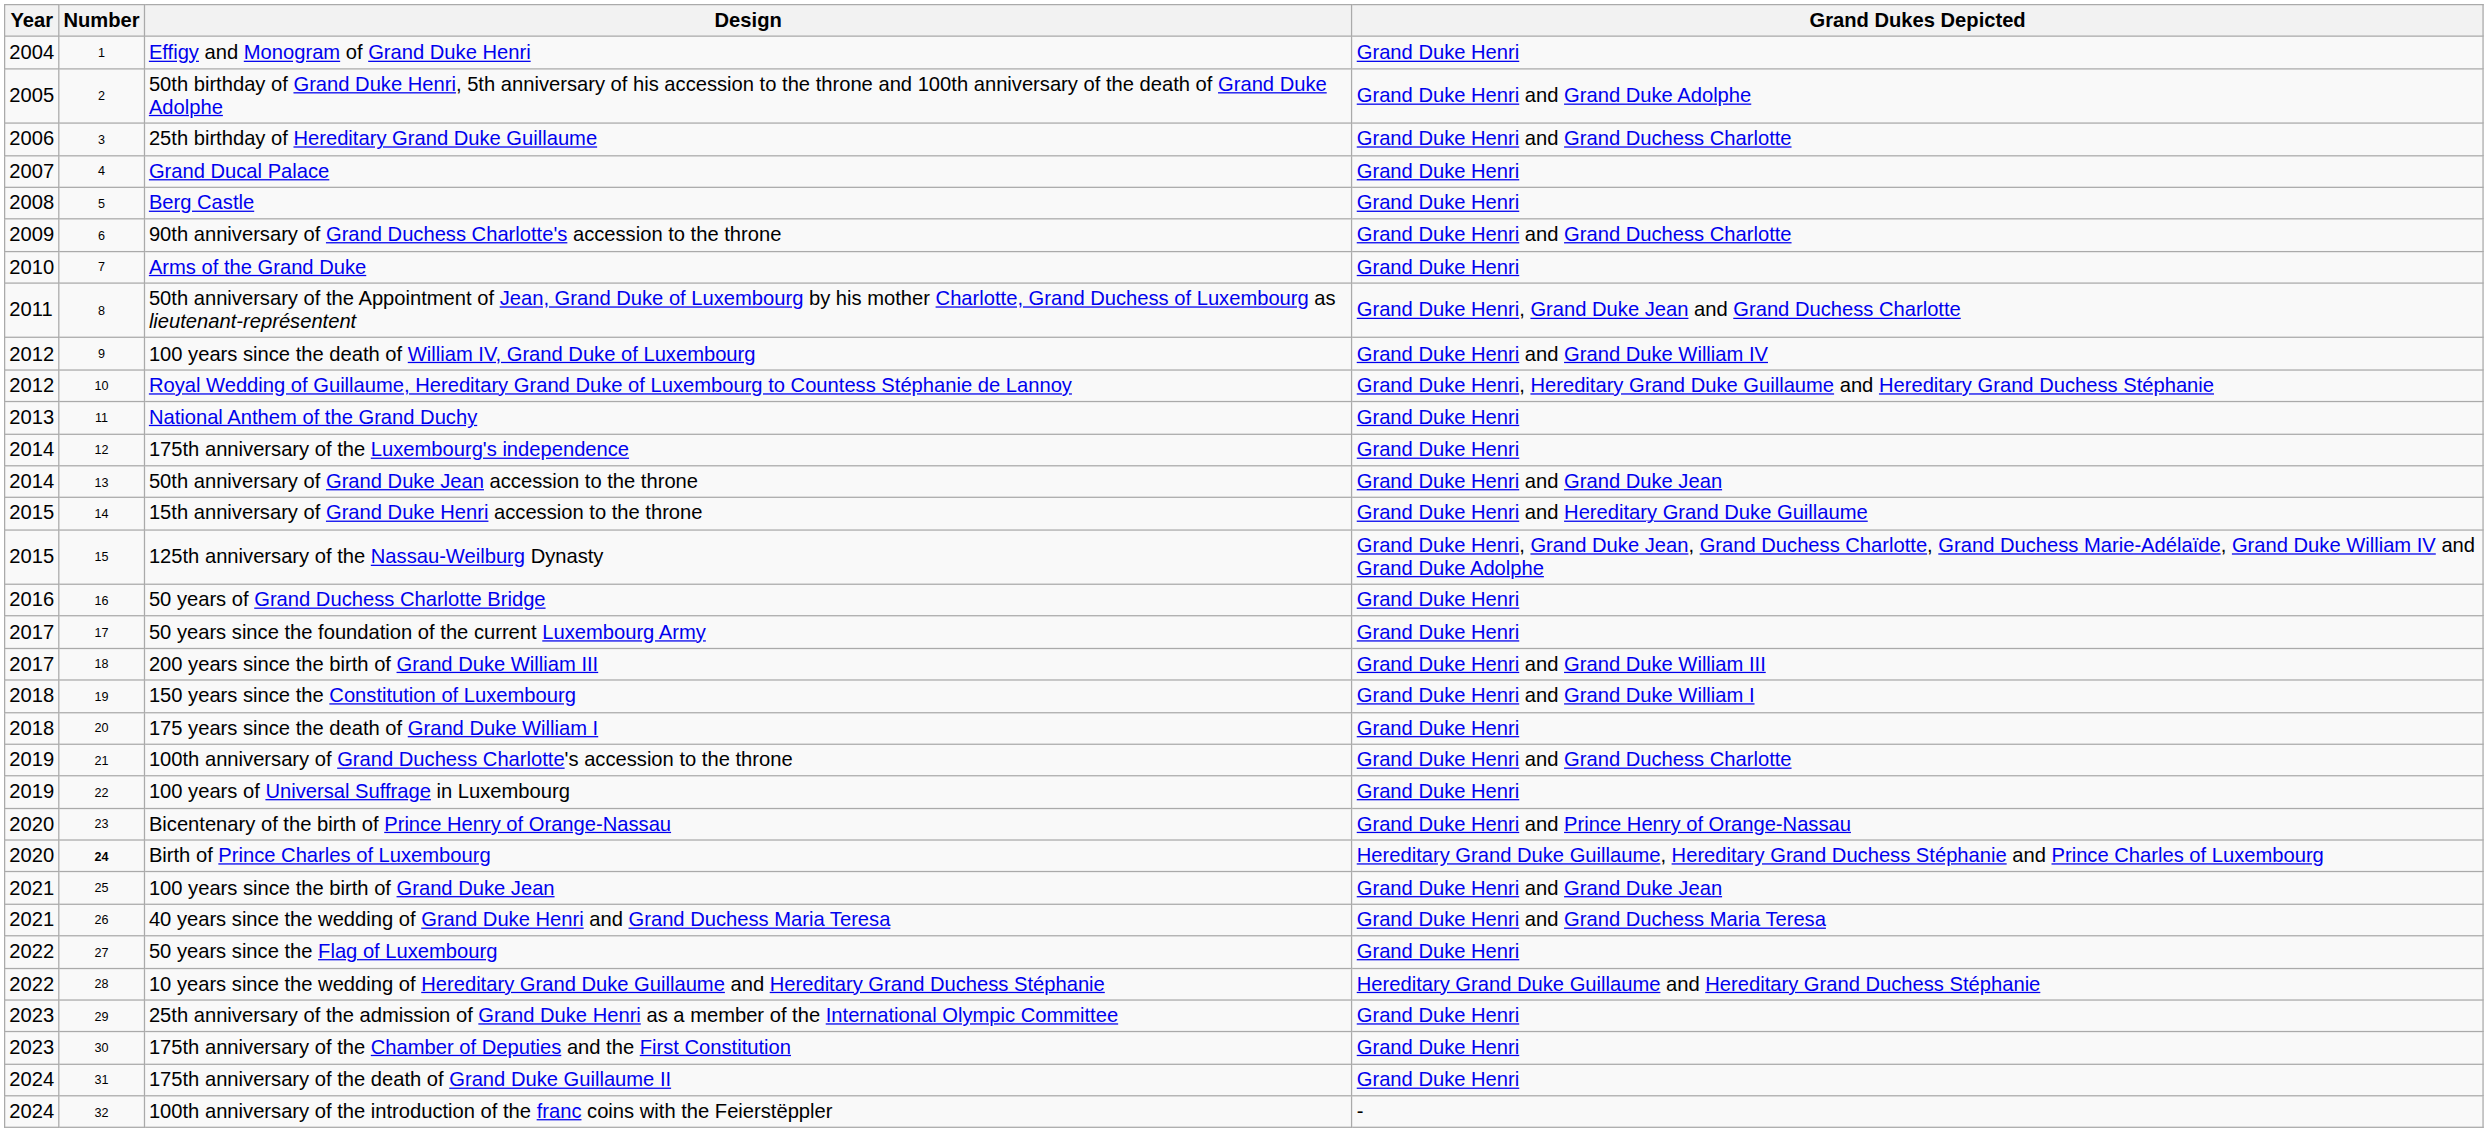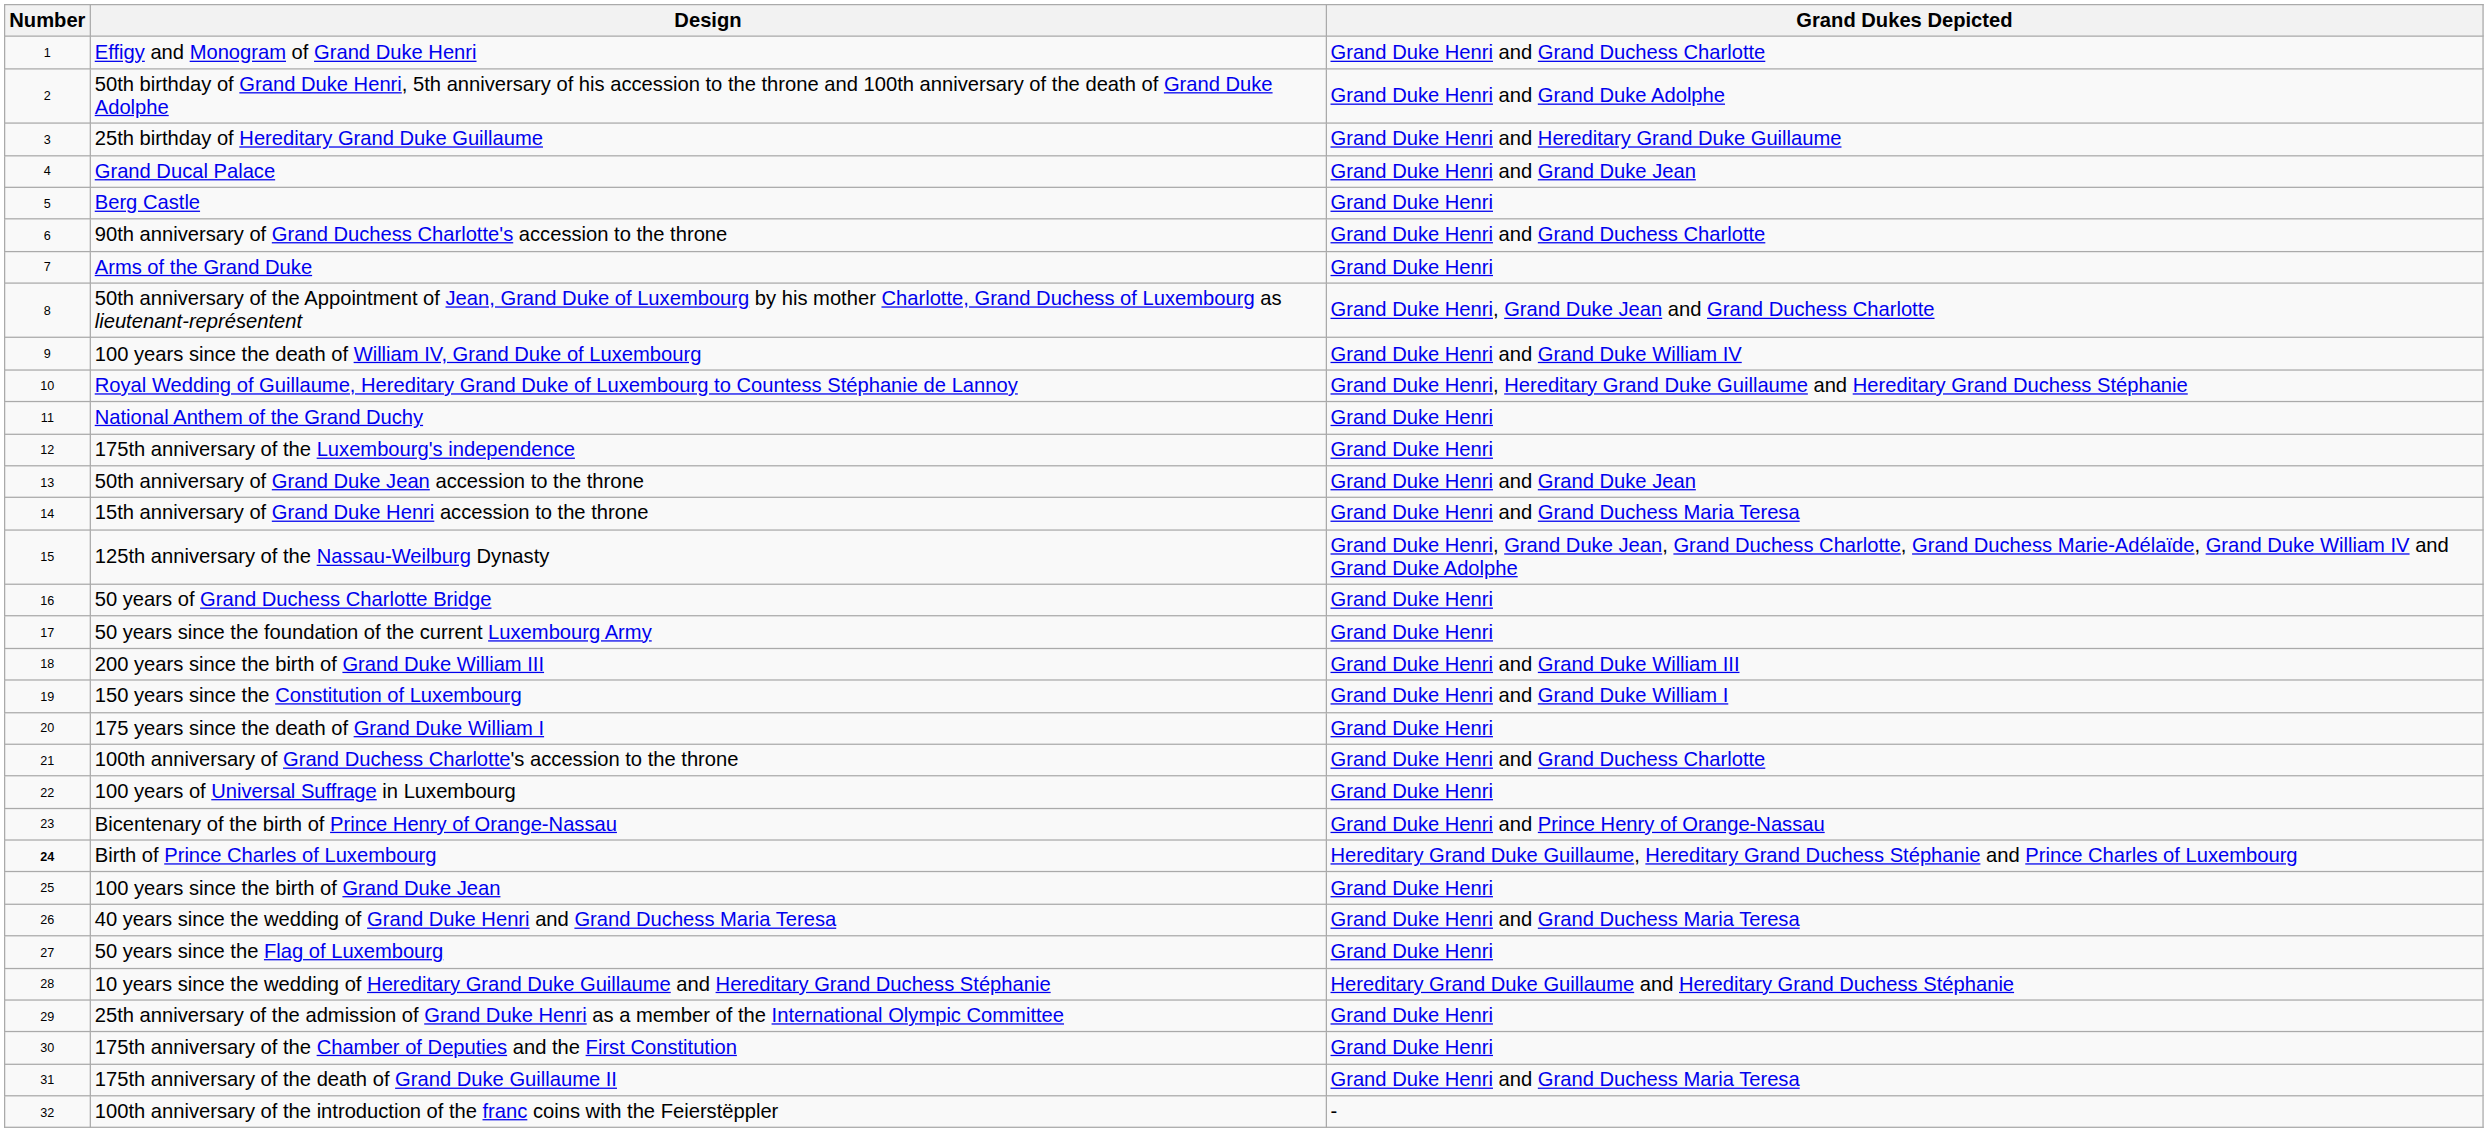 <table class="wikitable">
 <tr>
-<th>Year</th>
 <th>Number</th>
 <th>Design</th>
 <th>Grand Dukes Depicted</th>
 </tr>
 <tr>
-<td>2004</td>
 <td style="text-align:center; font-size:10px;">1</td>
 <td><a href='#'>Effigy</a> and <a href='#'>Monogram</a> of <a href='#'>Grand Duke Henri</a></td>
-<td><a href='#'>Grand Duke Henri</a></td>
+<td><a href='#'>Grand Duke Henri</a> and <a href='#'>Grand Duchess Charlotte</a></td>
 </tr>
 <tr>
-<td>2005</td>
 <td style="text-align:center; font-size:10px;">2</td>
 <td>50th birthday of <a href='#'>Grand Duke Henri</a>, 5th anniversary of his accession to the throne and 100th anniversary of the death of <a href='#'>Grand Duke Adolphe</a></td>
 <td><a href='#'>Grand Duke Henri</a> and <a href='#'>Grand Duke Adolphe</a></td>
 </tr>
 <tr>
-<td>2006</td>
 <td style="text-align:center; font-size:10px;">3</td>
 <td>25th birthday of <a href='#'>Hereditary Grand Duke Guillaume</a></td>
-<td><a href='#'>Grand Duke Henri</a> and <a href='#'>Grand Duchess Charlotte</a></td>
+<td><a href='#'>Grand Duke Henri</a> and <a href='#'>Hereditary Grand Duke Guillaume</a></td>
 </tr>
 <tr>
-<td>2007</td>
 <td style="text-align:center; font-size:10px;">4</td>
 <td><a href='#'>Grand Ducal Palace</a></td>
-<td><a href='#'>Grand Duke Henri</a></td>
+<td><a href='#'>Grand Duke Henri</a> and <a href='#'>Grand Duke Jean</a></td>
 </tr>
 <tr>
-<td>2008</td>
 <td style="text-align:center; font-size:10px;">5</td>
 <td><a href='#'>Berg Castle</a></td>
 <td><a href='#'>Grand Duke Henri</a></td>
 </tr>
 <tr>
-<td>2009</td>
 <td style="text-align:center; font-size:10px;">6</td>
 <td>90th anniversary of <a href='#'>Grand Duchess Charlotte's</a> accession to the throne</td>
 <td><a href='#'>Grand Duke Henri</a> and <a href='#'>Grand Duchess Charlotte</a></td>
 </tr>
 <tr>
-<td>2010</td>
 <td style="text-align:center; font-size:10px;">7</td>
 <td><a href='#'>Arms of the Grand Duke</a></td>
 <td><a href='#'>Grand Duke Henri</a></td>
 </tr>
 <tr>
-<td>2011</td>
 <td style="text-align:center; font-size:10px;">8</td>
 <td>50th anniversary of the Appointment of <a href='#'>Jean, Grand Duke of Luxembourg</a> by his mother <a href='#'>Charlotte, Grand Duchess of Luxembourg</a> as <em>lieutenant-représentent</em></td>
 <td><a href='#'>Grand Duke Henri</a>, <a href='#'>Grand Duke Jean</a> and <a href='#'>Grand Duchess Charlotte</a></td>
 </tr>
 <tr>
-<td>2012</td>
 <td style="text-align:center; font-size:10px;">9</td>
 <td>100 years since the death of <a href='#'>William IV, Grand Duke of Luxembourg</a></td>
 <td><a href='#'>Grand Duke Henri</a> and <a href='#'>Grand Duke William IV</a></td>
 </tr>
 <tr>
-<td>2012</td>
 <td style="text-align:center; font-size:10px;">10</td>
 <td><a href='#'>Royal Wedding of Guillaume, Hereditary Grand Duke of Luxembourg to Countess Stéphanie de Lannoy</a></td>
 <td><a href='#'>Grand Duke Henri</a>, <a href='#'>Hereditary Grand Duke Guillaume</a>  and <a href='#'>Hereditary Grand Duchess Stéphanie</a></td>
 </tr>
 <tr>
-<td>2013</td>
 <td style="text-align:center; font-size:10px;">11</td>
 <td><a href='#'>National Anthem of the Grand Duchy</a></td>
 <td><a href='#'>Grand Duke Henri</a></td>
 </tr>
 <tr>
-<td>2014</td>
 <td style="text-align:center; font-size:10px;">12</td>
 <td>175th anniversary of the <a href='#'>Luxembourg's independence</a></td>
 <td><a href='#'>Grand Duke Henri</a></td>
 </tr>
 <tr>
-<td>2014</td>
 <td style="text-align:center; font-size:10px;">13</td>
 <td>50th anniversary of <a href='#'>Grand Duke Jean</a> accession to the throne</td>
 <td><a href='#'>Grand Duke Henri</a> and <a href='#'>Grand Duke Jean</a></td>
 </tr>
 <tr>
-<td>2015</td>
 <td style="text-align:center; font-size:10px;">14</td>
 <td>15th anniversary of <a href='#'>Grand Duke Henri</a> accession to the throne</td>
-<td><a href='#'>Grand Duke Henri</a> and <a href='#'>Hereditary Grand Duke Guillaume</a></td>
+<td><a href='#'>Grand Duke Henri</a> and <a href='#'>Grand Duchess Maria Teresa</a></td>
 </tr>
 <tr>
-<td>2015</td>
 <td style="text-align:center; font-size:10px;">15</td>
 <td>125th anniversary of the <a href='#'>Nassau-Weilburg</a> Dynasty</td>
 <td><a href='#'>Grand Duke Henri</a>, <a href='#'>Grand Duke Jean</a>, <a href='#'>Grand Duchess Charlotte</a>, <a href='#'>Grand Duchess Marie-Adélaïde</a>, <a href='#'>Grand Duke William IV</a> and <a href='#'>Grand Duke Adolphe</a></td>
 </tr>
 <tr>
-<td>2016</td>
 <td style="text-align:center; font-size:10px;">16</td>
 <td>50 years of <a href='#'>Grand Duchess Charlotte Bridge</a></td>
 <td><a href='#'>Grand Duke Henri</a></td>
 </tr>
 <tr>
-<td>2017</td>
 <td style="text-align:center; font-size:10px;">17</td>
 <td>50 years since the foundation of the current <a href='#'>Luxembourg Army</a></td>
 <td><a href='#'>Grand Duke Henri</a></td>
 </tr>
 <tr>
-<td>2017</td>
 <td style="text-align:center; font-size:10px;">18</td>
 <td>200 years since the birth of <a href='#'>Grand Duke William III</a></td>
 <td><a href='#'>Grand Duke Henri</a> and <a href='#'>Grand Duke William III</a></td>
 </tr>
 <tr>
-<td>2018</td>
 <td style="text-align:center; font-size:10px;">19</td>
 <td>150 years since the <a href='#'>Constitution of Luxembourg</a></td>
 <td><a href='#'>Grand Duke Henri</a> and <a href='#'>Grand Duke William I</a></td>
 </tr>
 <tr>
-<td>2018</td>
 <td style="text-align:center; font-size:10px;">20</td>
 <td>175 years since the death of <a href='#'>Grand Duke William I</a></td>
 <td><a href='#'>Grand Duke Henri</a></td>
 </tr>
 <tr>
-<td>2019</td>
 <td style="text-align:center; font-size:10px;">21</td>
 <td>100th anniversary of <a href='#'>Grand Duchess Charlotte</a>'s accession to the throne</td>
 <td><a href='#'>Grand Duke Henri</a> and <a href='#'>Grand Duchess Charlotte</a></td>
 </tr>
 <tr>
-<td>2019</td>
 <td style="text-align:center; font-size:10px;">22</td>
 <td>100 years of <a href='#'>Universal Suffrage</a> in Luxembourg</td>
 <td><a href='#'>Grand Duke Henri</a></td>
 </tr>
 <tr>
-<td>2020</td>
 <td style="text-align:center; font-size:10px;">23</td>
 <td>Bicentenary of the birth of <a href='#'>Prince Henry of Orange-Nassau</a></td>
 <td><a href='#'>Grand Duke Henri</a> and <a href='#'>Prince Henry of Orange-Nassau</a></td>
 </tr>
 <tr>
-<td>2020</td>
 <td style="text-align:center; font-size:10px;"><strong>24</strong></td>
 <td>Birth of <a href='#'>Prince Charles of Luxembourg</a></td>
 <td><a href='#'>Hereditary Grand Duke Guillaume</a>, <a href='#'>Hereditary Grand Duchess Stéphanie</a> and <a href='#'>Prince Charles of Luxembourg</a></td>
 </tr>
 <tr>
-<td>2021</td>
 <td style="text-align:center; font-size:10px;">25</td>
 <td>100 years since the birth of <a href='#'>Grand Duke Jean</a></td>
-<td><a href='#'>Grand Duke Henri</a> and <a href='#'>Grand Duke Jean</a></td>
+<td><a href='#'>Grand Duke Henri</a></td>
 </tr>
 <tr>
-<td>2021</td>
 <td style="text-align:center; font-size:10px;">26</td>
 <td>40 years since the wedding of <a href='#'>Grand Duke Henri</a> and <a href='#'>Grand Duchess Maria Teresa</a></td>
 <td><a href='#'>Grand Duke Henri</a> and <a href='#'>Grand Duchess Maria Teresa</a></td>
 </tr>
 <tr>
-<td>2022</td>
 <td style="text-align:center; font-size:10px;">27</td>
 <td>50 years since the <a href='#'>Flag of Luxembourg</a></td>
 <td><a href='#'>Grand Duke Henri</a></td>
 </tr>
 <tr>
-<td>2022</td>
 <td style="text-align:center; font-size:10px;">28</td>
 <td>10 years since the wedding of <a href='#'>Hereditary Grand Duke Guillaume</a> and <a href='#'>Hereditary Grand Duchess Stéphanie</a></td>
 <td><a href='#'>Hereditary Grand Duke Guillaume</a> and <a href='#'>Hereditary Grand Duchess Stéphanie</a></td>
 </tr>
 <tr>
-<td>2023</td>
 <td style="text-align:center; font-size:10px;">29</td>
 <td>25th anniversary of the admission of <a href='#'>Grand Duke Henri</a> as a member of the <a href='#'>International Olympic Committee</a></td>
 <td><a href='#'>Grand Duke Henri</a></td>
 </tr>
 <tr>
-<td>2023</td>
 <td style="text-align:center; font-size:10px;">30</td>
 <td>175th anniversary of the <a href='#'>Chamber of Deputies</a> and the <a href='#'>First Constitution</a></td>
 <td><a href='#'>Grand Duke Henri</a></td>
 </tr>
 <tr>
-<td>2024</td>
 <td style="text-align:center; font-size:10px;">31</td>
 <td>175th anniversary of the death of <a href='#'>Grand Duke Guillaume II</a></td>
-<td><a href='#'>Grand Duke Henri</a></td>
+<td><a href='#'>Grand Duke Henri</a> and <a href='#'>Grand Duchess Maria Teresa</a></td>
 </tr>
 <tr>
-<td>2024</td>
 <td style="text-align:center; font-size:10px;">32</td>
 <td>100th anniversary of the introduction of the <a href='#'>franc</a> coins with the Feierstëppler</td>
 <td>-</td>
 </tr>
 </table>
